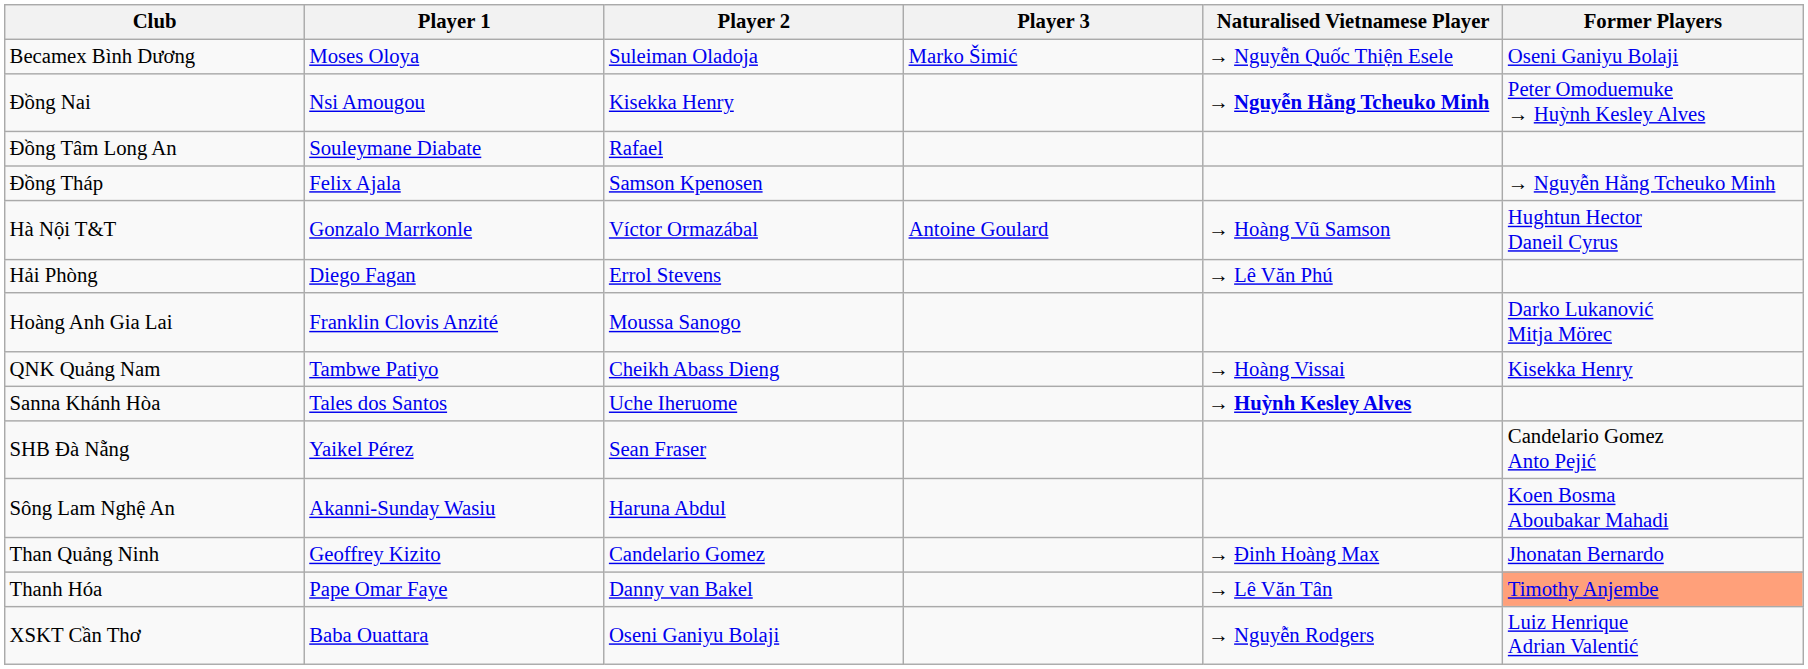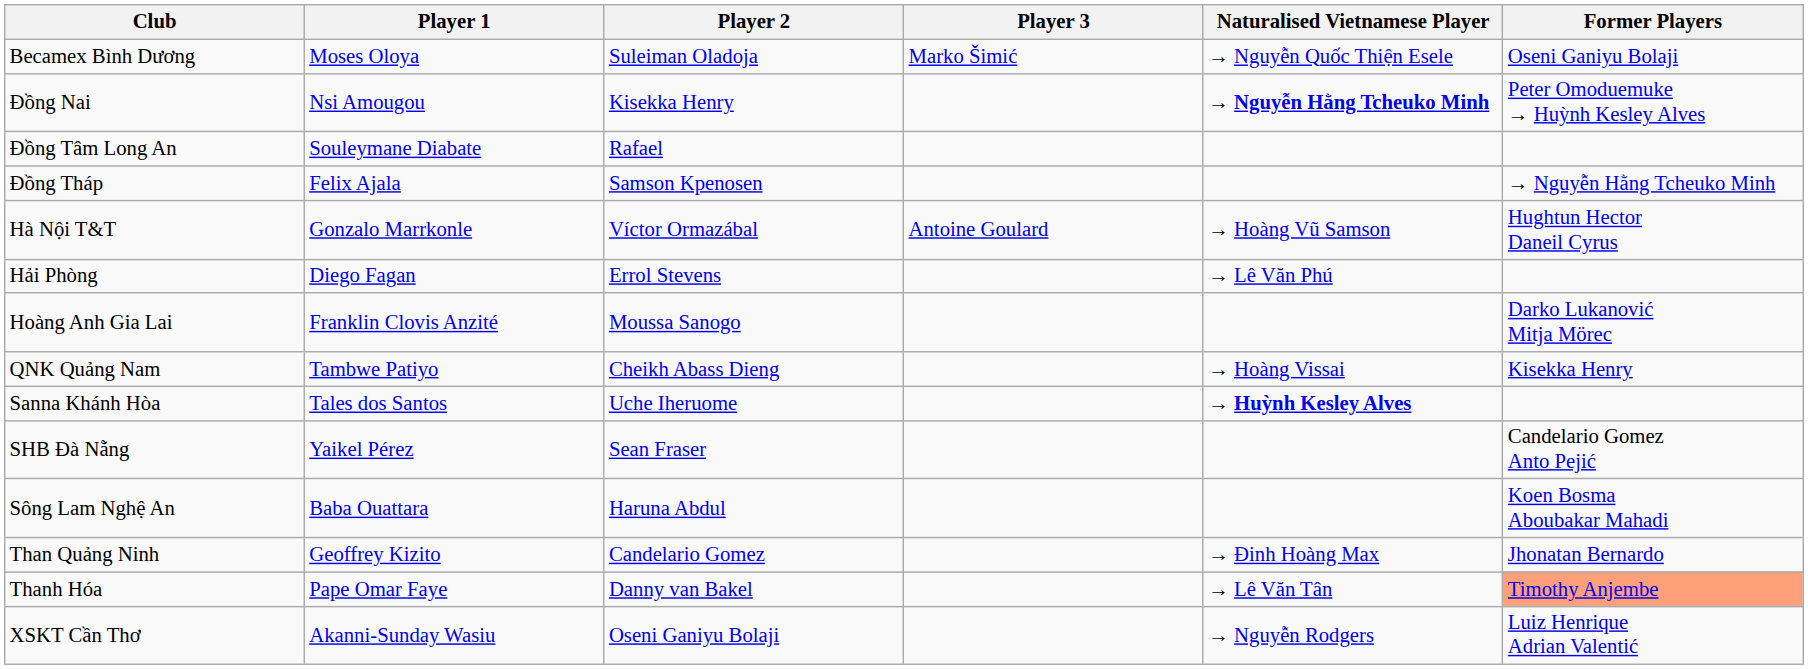 <table class="wikitable" style="font-size:90%;">
 <tr>
 <th style="width:14%">Club</th>
 <th style="width:14%">Player 1</th>
 <th style="width:14%">Player 2</th>
 <th style="width:14%">Player 3</th>
 <th style="width:14%">Naturalised Vietnamese Player</th>
 <th style="width:14%">Former Players</th>
 </tr>
 <tr>
 <td>Becamex Bình Dương</td>
 <td> <a href='#'>Moses Oloya</a></td>
 <td> <a href='#'>Suleiman Oladoja</a></td>
 <td> <a href='#'>Marko Šimić</a></td>
 <td>→ <a href='#'>Nguyễn Quốc Thiện Esele</a></td>
 <td> <a href='#'>Oseni Ganiyu Bolaji</a></td>
 </tr>
 <tr>
 <td>Đồng Nai</td>
 <td> <a href='#'>Nsi Amougou</a></td>
 <td> <a href='#'>Kisekka Henry</a></td>
 <td></td>
 <td>→ <strong><a href='#'>Nguyễn Hằng Tcheuko Minh</a></strong></td>
 <td> <a href='#'>Peter Omoduemuke</a><br>→ <a href='#'>Huỳnh Kesley Alves</a></td>
 </tr>
 <tr>
 <td>Đồng Tâm Long An</td>
 <td> <a href='#'>Souleymane Diabate</a></td>
 <td> <a href='#'>Rafael</a></td>
 <td></td>
 <td></td>
 <td></td>
 </tr>
 <tr>
 <td>Đồng Tháp</td>
 <td> <a href='#'>Felix Ajala</a></td>
 <td> <a href='#'>Samson Kpenosen</a></td>
 <td></td>
 <td></td>
 <td>→ <a href='#'>Nguyễn Hằng Tcheuko Minh</a></td>
 </tr>
 <tr>
 <td>Hà Nội T&T</td>
 <td> <a href='#'>Gonzalo Marrkonle</a></td>
 <td> <a href='#'>Víctor Ormazábal</a></td>
 <td> <a href='#'>Antoine Goulard</a></td>
 <td>→ <a href='#'>Hoàng Vũ Samson</a></td>
 <td> <a href='#'>Hughtun Hector</a><br> <a href='#'>Daneil Cyrus</a></td>
 </tr>
 <tr>
 <td>Hải Phòng</td>
 <td> <a href='#'>Diego Fagan</a></td>
 <td> <a href='#'>Errol Stevens</a></td>
 <td></td>
 <td>→ <a href='#'>Lê Văn Phú</a></td>
 <td></td>
 </tr>
 <tr>
 <td>Hoàng Anh Gia Lai</td>
 <td> <a href='#'>Franklin Clovis Anzité</a></td>
 <td> <a href='#'>Moussa Sanogo</a></td>
 <td></td>
 <td></td>
 <td> <a href='#'>Darko Lukanović</a><br> <a href='#'>Mitja Mörec</a></td>
 </tr>
 <tr>
 <td>QNK Quảng Nam</td>
 <td> <a href='#'>Tambwe Patiyo</a></td>
 <td> <a href='#'>Cheikh Abass Dieng</a></td>
 <td></td>
 <td>→ <a href='#'>Hoàng Vissai</a></td>
 <td> <a href='#'>Kisekka Henry</a></td>
 </tr>
 <tr>
 <td>Sanna Khánh Hòa</td>
 <td> <a href='#'>Tales dos Santos</a></td>
 <td> <a href='#'>Uche Iheruome</a></td>
 <td></td>
 <td>→ <strong><a href='#'>Huỳnh Kesley Alves</a></strong></td>
 <td></td>
 </tr>
 <tr>
 <td>SHB Đà Nẵng</td>
 <td> <a href='#'>Yaikel Pérez</a></td>
 <td> <a href='#'>Sean Fraser</a></td>
 <td></td>
 <td></td>
 <td> Candelario Gomez<br> <a href='#'>Anto Pejić</a></td>
 </tr>
 <tr>
 <td>Sông Lam Nghệ An</td>
-<td> <a href='#'>Akanni-Sunday Wasiu</a></td>
+<td> <a href='#'>Baba Ouattara</a></td>
 <td> <a href='#'>Haruna Abdul</a></td>
 <td></td>
 <td></td>
 <td> <a href='#'>Koen Bosma</a><br> <a href='#'>Aboubakar Mahadi</a></td>
 </tr>
 <tr>
 <td>Than Quảng Ninh</td>
 <td> <a href='#'>Geoffrey Kizito</a></td>
 <td> <a href='#'>Candelario Gomez</a></td>
 <td></td>
 <td>→ <a href='#'>Đinh Hoàng Max</a></td>
 <td> <a href='#'>Jhonatan Bernardo</a></td>
 </tr>
 <tr>
 <td>Thanh Hóa</td>
 <td> <a href='#'>Pape Omar Faye</a></td>
 <td> <a href='#'>Danny van Bakel</a></td>
 <td></td>
 <td>→ <a href='#'>Lê Văn Tân</a></td>
 <td style="background: lightsalmon;"> <a href='#'>Timothy Anjembe</a></td>
 </tr>
 <tr>
 <td>XSKT Cần Thơ</td>
-<td> <a href='#'>Baba Ouattara</a></td>
+<td> <a href='#'>Akanni-Sunday Wasiu</a></td>
 <td> <a href='#'>Oseni Ganiyu Bolaji</a></td>
 <td></td>
 <td>→ <a href='#'>Nguyễn Rodgers</a></td>
 <td> <a href='#'>Luiz Henrique</a><br> <a href='#'>Adrian Valentić</a></td>
 </tr>
 </table>
